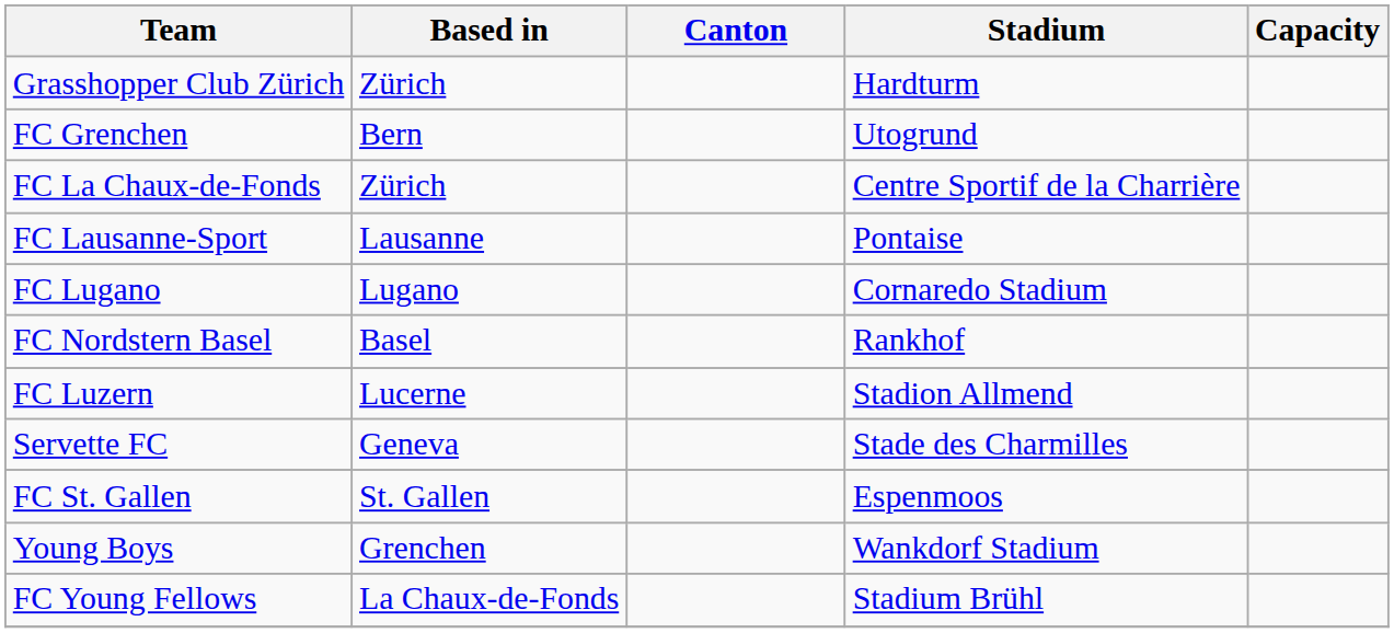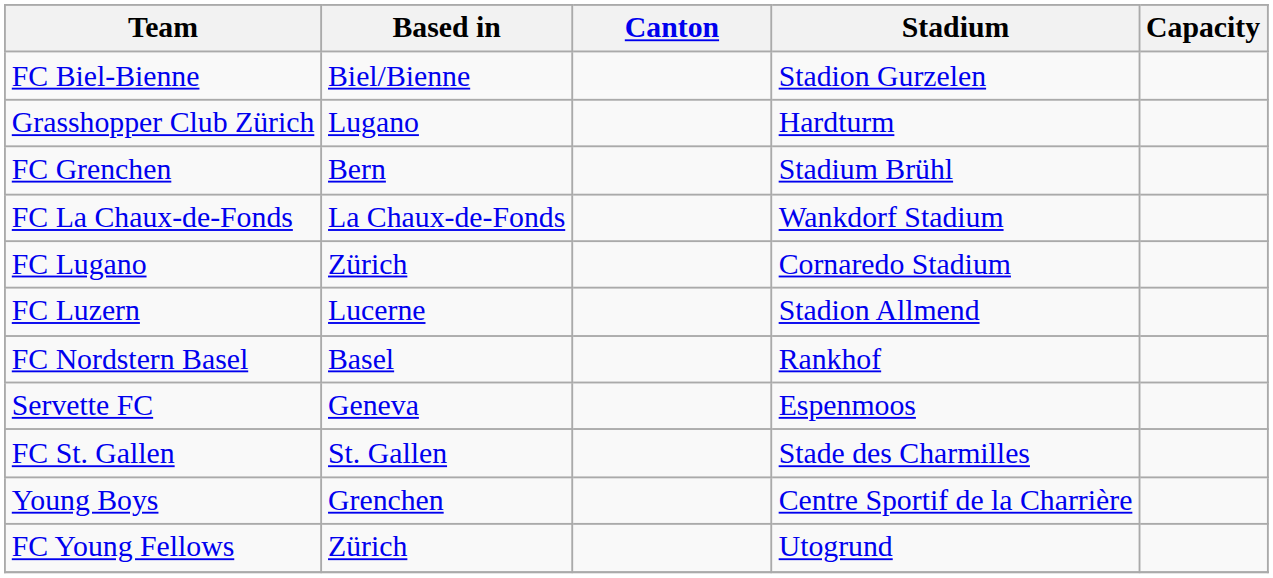 <table class="wikitable sortable" style="text-align: left;">
 <tr>
 <th>Team</th>
 <th>Based in</th>
 <th width="100"><a href='#'>Canton</a></th>
 <th>Stadium</th>
 <th>Capacity</th>
 </tr>
 <tr>
+<td><a href='#'>FC Biel-Bienne</a></td>
+<td><a href='#'>Biel/Bienne</a></td>
+<td></td>
+<td><a href='#'>Stadion Gurzelen</a></td>
+<td></td>
+</tr>
+<tr>
 <td><a href='#'>Grasshopper Club Zürich</a></td>
-<td><a href='#'>Zürich</a></td>
+<td><a href='#'>Lugano</a></td>
 <td></td>
 <td><a href='#'>Hardturm</a></td>
 <td></td>
 </tr>
 <tr>
 <td><a href='#'>FC Grenchen</a></td>
 <td><a href='#'>Bern</a></td>
 <td></td>
-<td><a href='#'>Utogrund</a></td>
+<td><a href='#'>Stadium Brühl</a></td>
 <td></td>
 </tr>
 <tr>
 <td><a href='#'>FC La Chaux-de-Fonds</a></td>
-<td><a href='#'>Zürich</a></td>
+<td><a href='#'>La Chaux-de-Fonds</a></td>
 <td></td>
-<td><a href='#'>Centre Sportif de la Charrière</a></td>
-<td></td>
-</tr>
-<tr>
-<td><a href='#'>FC Lausanne-Sport</a></td>
-<td><a href='#'>Lausanne</a></td>
-<td></td>
-<td><a href='#'>Pontaise</a></td>
+<td><a href='#'>Wankdorf Stadium</a></td>
 <td></td>
 </tr>
 <tr>
 <td><a href='#'>FC Lugano</a></td>
-<td><a href='#'>Lugano</a></td>
+<td><a href='#'>Zürich</a></td>
 <td></td>
 <td><a href='#'>Cornaredo Stadium</a></td>
+<td></td>
+</tr>
+<tr>
+<td><a href='#'>FC Luzern</a></td>
+<td><a href='#'>Lucerne</a></td>
+<td></td>
+<td><a href='#'>Stadion Allmend</a></td>
 <td></td>
 </tr>
 <tr>
 <td><a href='#'>FC Nordstern Basel</a></td>
 <td><a href='#'>Basel</a></td>
 <td></td>
 <td><a href='#'>Rankhof</a></td>
 <td></td>
 </tr>
 <tr>
-<td><a href='#'>FC Luzern</a></td>
-<td><a href='#'>Lucerne</a></td>
-<td></td>
-<td><a href='#'>Stadion Allmend</a></td>
-<td></td>
-</tr>
-<tr>
 <td><a href='#'>Servette FC</a></td>
 <td><a href='#'>Geneva</a></td>
 <td></td>
-<td><a href='#'>Stade des Charmilles</a></td>
+<td><a href='#'>Espenmoos</a></td>
 <td></td>
 </tr>
 <tr>
 <td><a href='#'>FC St. Gallen</a></td>
 <td><a href='#'>St. Gallen</a></td>
 <td></td>
-<td><a href='#'>Espenmoos</a></td>
+<td><a href='#'>Stade des Charmilles</a></td>
 <td></td>
 </tr>
 <tr>
 <td><a href='#'>Young Boys</a></td>
 <td><a href='#'>Grenchen</a></td>
 <td></td>
-<td><a href='#'>Wankdorf Stadium</a></td>
+<td><a href='#'>Centre Sportif de la Charrière</a></td>
 <td></td>
 </tr>
 <tr>
 <td><a href='#'>FC Young Fellows</a></td>
-<td><a href='#'>La Chaux-de-Fonds</a></td>
+<td><a href='#'>Zürich</a></td>
 <td></td>
-<td><a href='#'>Stadium Brühl</a></td>
+<td><a href='#'>Utogrund</a></td>
 <td></td>
 </tr>
 <tr>
 </tr>
 </table>
